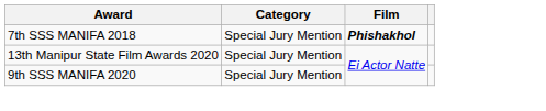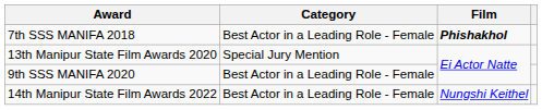 <table class="wikitable sortable">
 <tr>
 <th>Award</th>
 <th>Category</th>
 <th>Film</th>
 <th></th>
 </tr>
 <tr>
 <td>7th SSS MANIFA 2018</td>
-<td>Special Jury Mention</td>
+<td>Best Actor in a Leading Role - Female</td>
 <td><strong><em>Phishakhol</em></strong></td>
 <td></td>
 </tr>
 <tr>
 <td>13th Manipur State Film Awards 2020</td>
 <td>Special Jury Mention</td>
 <td rowspan="2"><em><a href='#'>Ei Actor Natte</a></em></td>
 <td></td>
 </tr>
 <tr>
 <td>9th SSS MANIFA 2020</td>
-<td>Special Jury Mention</td>
+<td>Best Actor in a Leading Role - Female</td>
+<td></td>
+</tr>
+<tr>
+<td>14th Manipur State Film Awards 2022</td>
+<td>Best Actor in a Leading Role - Female</td>
+<td><em><a href='#'>Nungshi Keithel</a></em></td>
 <td></td>
 </tr>
 </table>
